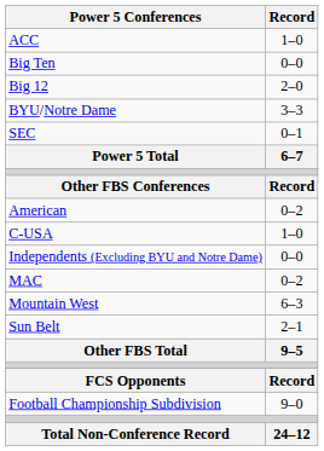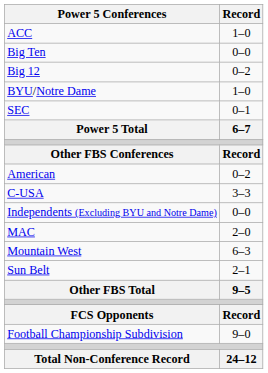 <table class="wikitable">
 <tr>
 <th>Power 5 Conferences</th>
 <th>Record</th>
 </tr>
 <tr>
 <td><a href='#'>ACC</a></td>
 <td align=center>1–0</td>
 </tr>
 <tr>
 <td><a href='#'>Big Ten</a></td>
 <td align=center>0–0</td>
 </tr>
 <tr>
 <td><a href='#'>Big 12</a></td>
-<td align=center>2–0</td>
+<td align=center>0–2</td>
 </tr>
 <tr>
 <td><a href='#'>BYU</a>/<a href='#'>Notre Dame</a></td>
-<td align=center>3–3</td>
+<td align=center>1–0</td>
 </tr>
 <tr>
 <td><a href='#'>SEC</a></td>
 <td align=center>0–1</td>
 </tr>
 <tr>
 <th>Power 5 Total</th>
 <th>6–7</th>
 </tr>
 <tr>
 <th colspan="2" style="background:lightgrey;"></th>
 </tr>
 <tr>
 <th>Other FBS Conferences</th>
 <th>Record</th>
 </tr>
 <tr>
 <td><a href='#'>American</a></td>
 <td align=center>0–2</td>
 </tr>
 <tr>
 <td><a href='#'>C-USA</a></td>
-<td align=center>1–0</td>
+<td align=center>3–3</td>
 </tr>
 <tr>
 <td><a href='#'>Independents <small>(Excluding BYU and Notre Dame)</small></a></td>
 <td align=center>0–0</td>
 </tr>
 <tr>
 <td><a href='#'>MAC</a></td>
-<td align=center>0–2</td>
+<td align=center>2–0</td>
 </tr>
 <tr>
 <td><a href='#'>Mountain West</a></td>
 <td align=center>6–3</td>
 </tr>
 <tr>
 <td><a href='#'>Sun Belt</a></td>
 <td align=center>2–1</td>
 </tr>
 <tr>
 <th>Other FBS Total</th>
 <th>9–5</th>
 </tr>
 <tr>
 <th colspan="2" style="background:lightgrey;"></th>
 </tr>
 <tr>
 <th>FCS Opponents</th>
 <th>Record</th>
 </tr>
 <tr>
 <td><a href='#'>Football Championship Subdivision</a></td>
 <td align=center>9–0</td>
 </tr>
 <tr>
 <th colspan="2" style="background:lightgrey;"></th>
 </tr>
 <tr>
 <th>Total Non-Conference Record</th>
 <th>24–12</th>
 </tr>
 </table>
